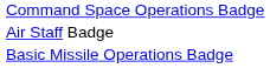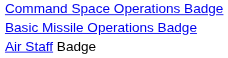 <table>
 <tr>
 <td></td>
 <td><a href='#'>Command Space Operations Badge</a></td>
 </tr>
 <tr>
 <td></td>
-<td><a href='#'>Air Staff</a> Badge</td>
+<td><a href='#'>Basic Missile Operations Badge</a></td>
 </tr>
 <tr>
 <td></td>
-<td><a href='#'>Basic Missile Operations Badge</a></td>
+<td><a href='#'>Air Staff</a> Badge</td>
 </tr>
 </table>
